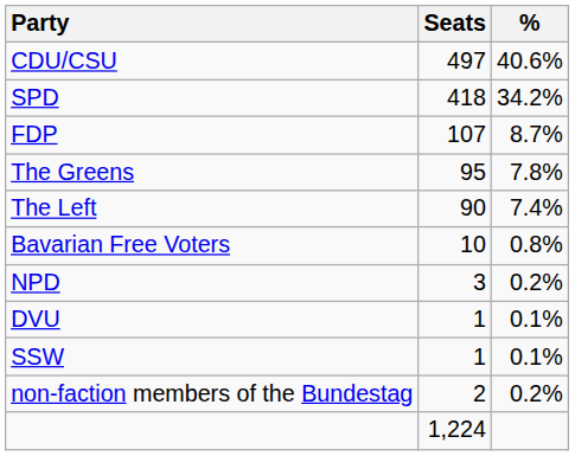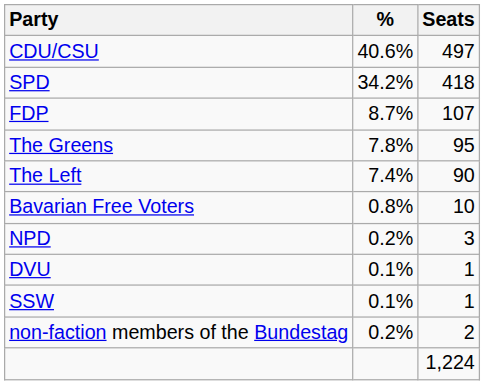 <table class="wikitable">
 <tr class="hintergrundfarbe5">
 <th style="text-align:left">Party</th>
+<th>%</th>
 <th>Seats</th>
-<th>%</th>
 </tr>
 <tr>
 <td><a href='#'>CDU/CSU</a></td>
+<td style="text-align:right">40.6%</td>
 <td style="text-align:right">497</td>
-<td style="text-align:right">40.6%</td>
 </tr>
 <tr>
 <td><a href='#'>SPD</a></td>
+<td style="text-align:right">34.2%</td>
 <td style="text-align:right">418</td>
-<td style="text-align:right">34.2%</td>
 </tr>
 <tr>
 <td><a href='#'>FDP</a></td>
+<td style="text-align:right">8.7%</td>
 <td style="text-align:right">107</td>
-<td style="text-align:right">8.7%</td>
 </tr>
 <tr>
 <td><a href='#'>The Greens</a></td>
+<td style="text-align:right">7.8%</td>
 <td style="text-align:right">95</td>
-<td style="text-align:right">7.8%</td>
 </tr>
 <tr>
 <td><a href='#'>The Left</a></td>
+<td style="text-align:right">7.4%</td>
 <td style="text-align:right">90</td>
-<td style="text-align:right">7.4%</td>
 </tr>
 <tr>
 <td><a href='#'>Bavarian Free Voters</a></td>
+<td style="text-align:right">0.8%</td>
 <td style="text-align:right">10</td>
-<td style="text-align:right">0.8%</td>
 </tr>
 <tr>
 <td><a href='#'>NPD</a></td>
+<td style="text-align:right">0.2%</td>
 <td style="text-align:right">3</td>
-<td style="text-align:right">0.2%</td>
 </tr>
 <tr>
 <td><a href='#'>DVU</a></td>
+<td style="text-align:right">0.1%</td>
 <td style="text-align:right">1</td>
-<td style="text-align:right">0.1%</td>
 </tr>
 <tr>
 <td><a href='#'>SSW</a></td>
+<td style="text-align:right">0.1%</td>
 <td style="text-align:right">1</td>
-<td style="text-align:right">0.1%</td>
 </tr>
 <tr>
 <td><a href='#'>non-faction</a> members of the <a href='#'>Bundestag</a></td>
+<td style="text-align:right">0.2%</td>
 <td style="text-align:right">2</td>
-<td style="text-align:right">0.2%</td>
 </tr>
 <tr class="hintergrundfarbe5">
 <td></td>
+<td></td>
 <td style="text-align:right">1,224</td>
-<td></td>
 </tr>
 </table>
